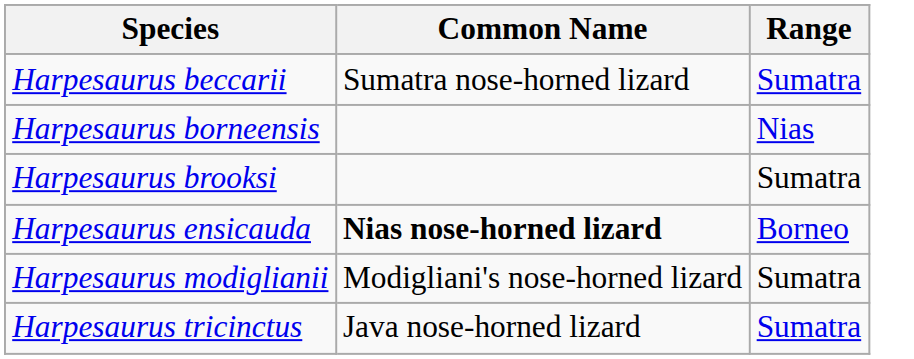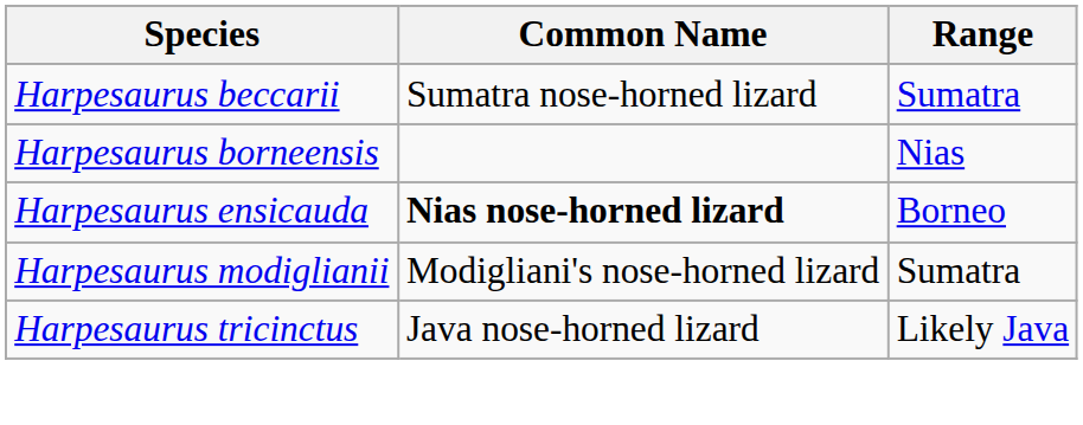 <table class="wikitable">
 <tr>
 <th>Species</th>
 <th>Common Name</th>
 <th>Range</th>
 </tr>
 <tr>
 <td><em><a href='#'>Harpesaurus beccarii</a></em><br></td>
 <td>Sumatra nose-horned lizard</td>
 <td><a href='#'>Sumatra</a></td>
 </tr>
 <tr>
 <td><em><a href='#'>Harpesaurus borneensis</a></em><br></td>
 <td></td>
 <td><a href='#'>Nias</a></td>
 </tr>
 <tr>
-<td><em><a href='#'>Harpesaurus brooksi</a></em><br></td>
-<td></td>
-<td>Sumatra</td>
-</tr>
-<tr>
 <td><em><a href='#'>Harpesaurus ensicauda</a></em><br></td>
 <td><strong>Nias nose-horned lizard</strong></td>
 <td><a href='#'>Borneo</a></td>
 </tr>
 <tr>
 <td><em><a href='#'>Harpesaurus modiglianii</a></em><br></td>
 <td>Modigliani's nose-horned lizard</td>
 <td>Sumatra</td>
 </tr>
 <tr>
 <td><em><a href='#'>Harpesaurus tricinctus</a></em><br></td>
 <td>Java nose-horned lizard</td>
-<td><a href='#'>Sumatra</a></td>
+<td>Likely <a href='#'>Java</a></td>
 </tr>
 </table>
